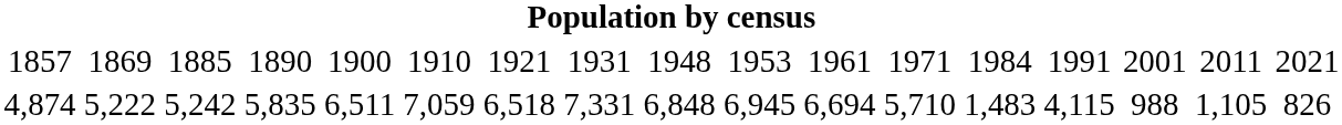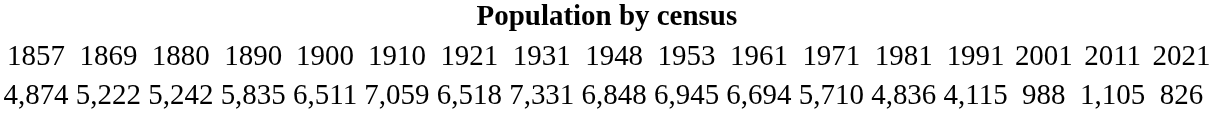 <table style="margin: 0.5em auto; text-align: center;">
 <tr>
 <th colspan="17">Population by census</th>
 </tr>
 <tr>
 <td>1857</td>
 <td>1869</td>
-<td>1885</td>
+<td>1880</td>
 <td>1890</td>
 <td>1900</td>
 <td>1910</td>
 <td>1921</td>
 <td>1931</td>
 <td>1948</td>
 <td>1953</td>
 <td>1961</td>
 <td>1971</td>
-<td>1984</td>
+<td>1981</td>
 <td>1991</td>
 <td>2001</td>
 <td>2011</td>
 <td>2021</td>
 </tr>
 <tr>
 <td>4,874</td>
 <td>5,222</td>
 <td>5,242</td>
 <td>5,835</td>
 <td>6,511</td>
 <td>7,059</td>
 <td>6,518</td>
 <td>7,331</td>
 <td>6,848</td>
 <td>6,945</td>
 <td>6,694</td>
 <td>5,710</td>
-<td>1,483</td>
+<td>4,836</td>
 <td>4,115</td>
 <td>988</td>
 <td>1,105</td>
 <td>826</td>
 </tr>
 <tr>
 </tr>
 </table>
